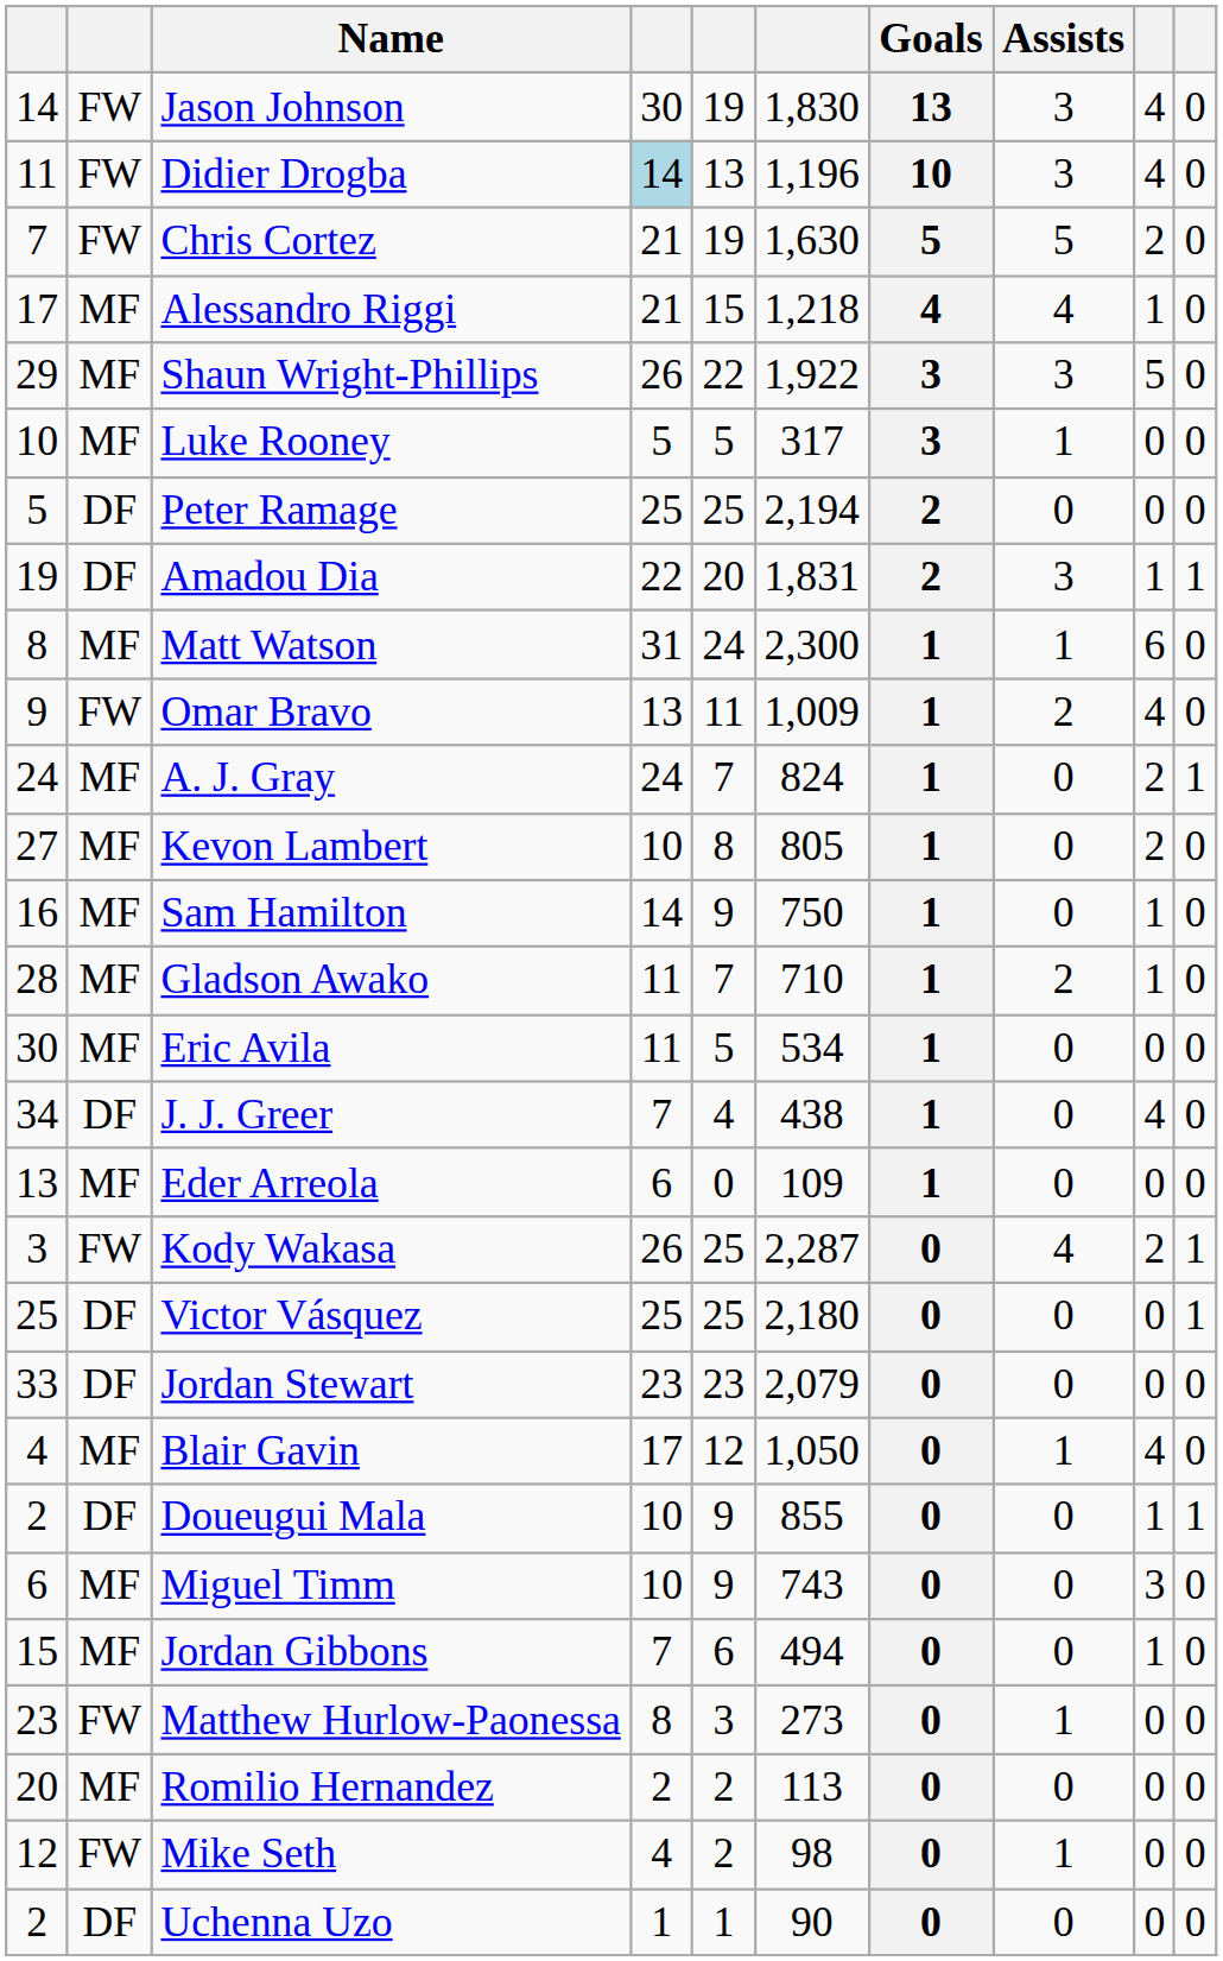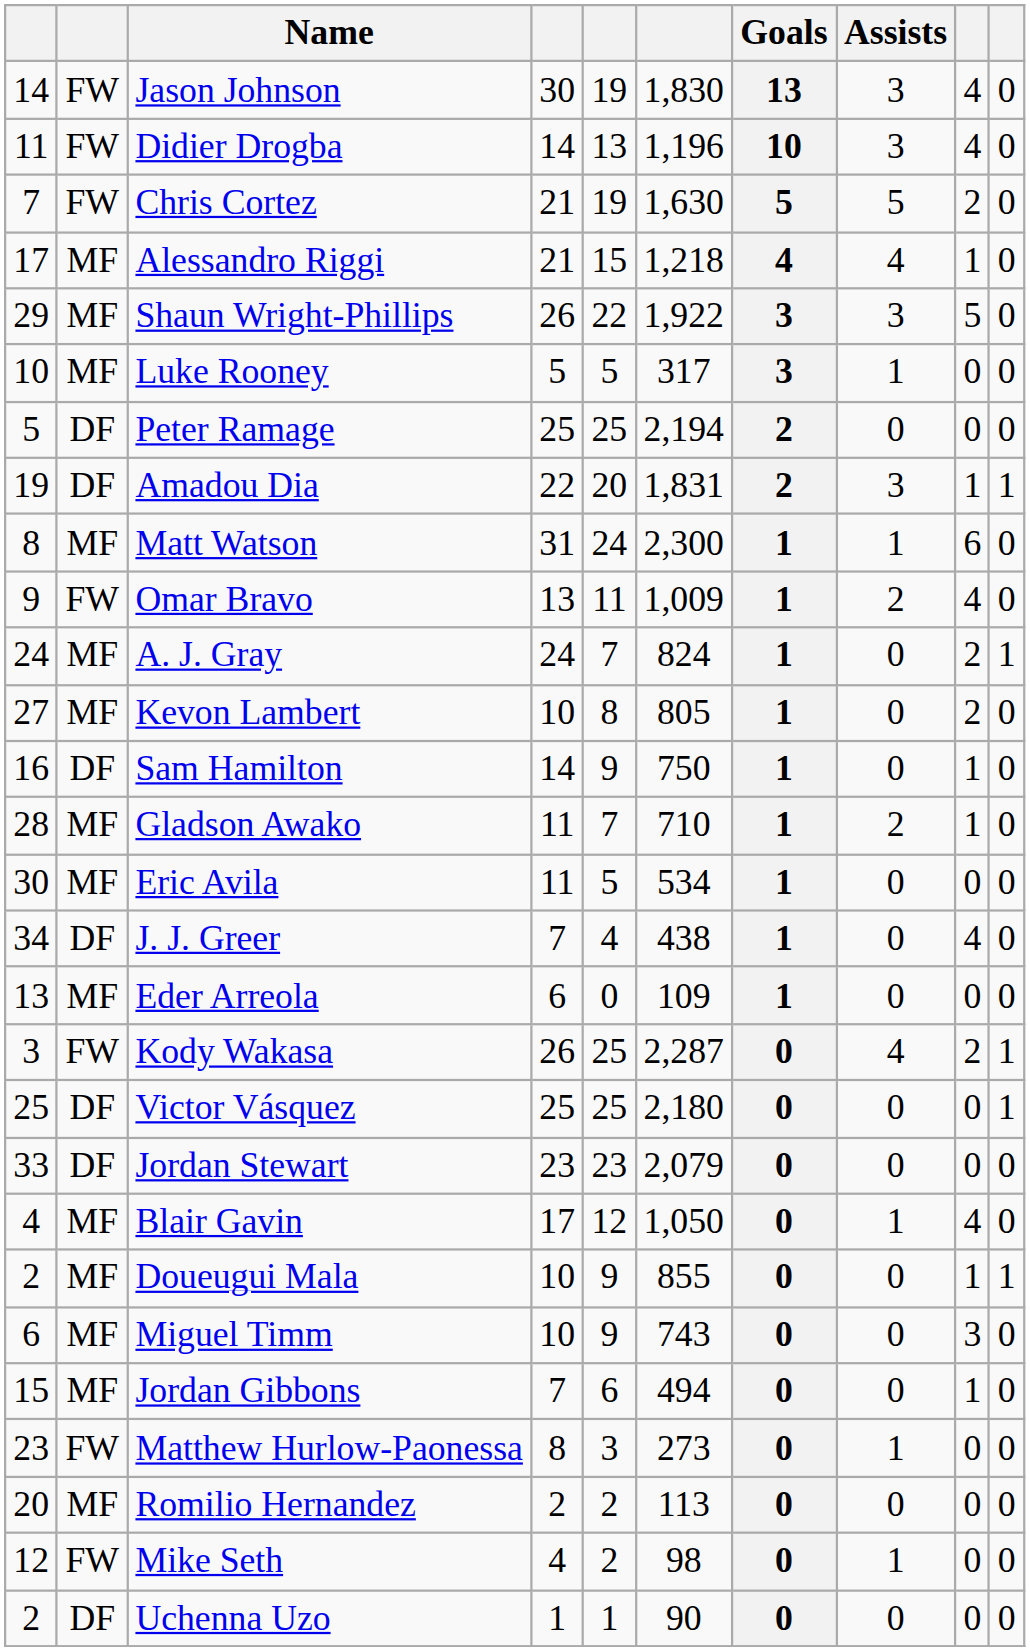 <table class="wikitable sortable" style="text-align:center; font-size:100%;">
 <tr>
 <th></th>
 <th></th>
 <th>Name</th>
 <th></th>
 <th></th>
 <th></th>
 <th>Goals</th>
 <th>Assists</th>
 <th></th>
 <th></th>
 </tr>
 <tr>
 <td>14</td>
 <td>FW</td>
 <td align=left> <a href='#'>Jason Johnson</a></td>
 <td>30</td>
 <td>19</td>
 <td>1,830</td>
 <th>13</th>
 <td>3</td>
 <td>4</td>
 <td>0</td>
 </tr>
 <tr>
 <td>11</td>
 <td>FW</td>
 <td align=left> <a href='#'>Didier Drogba</a></td>
-<td style="background: lightblue;">14</td>
+<td>14</td>
 <td>13</td>
 <td>1,196</td>
 <th>10</th>
 <td>3</td>
 <td>4</td>
 <td>0</td>
 </tr>
 <tr>
 <td>7</td>
 <td>FW</td>
 <td align=left> <a href='#'>Chris Cortez</a></td>
 <td>21</td>
 <td>19</td>
 <td>1,630</td>
 <th>5</th>
 <td>5</td>
 <td>2</td>
 <td>0</td>
 </tr>
 <tr>
 <td>17</td>
 <td>MF</td>
 <td align=left> <a href='#'>Alessandro Riggi</a></td>
 <td>21</td>
 <td>15</td>
 <td>1,218</td>
 <th>4</th>
 <td>4</td>
 <td>1</td>
 <td>0</td>
 </tr>
 <tr>
 <td>29</td>
 <td>MF</td>
 <td align=left> <a href='#'>Shaun Wright-Phillips</a></td>
 <td>26</td>
 <td>22</td>
 <td>1,922</td>
 <th>3</th>
 <td>3</td>
 <td>5</td>
 <td>0</td>
 </tr>
 <tr>
 <td>10</td>
 <td>MF</td>
 <td align=left> <a href='#'>Luke Rooney</a></td>
 <td>5</td>
 <td>5</td>
 <td>317</td>
 <th>3</th>
 <td>1</td>
 <td>0</td>
 <td>0</td>
 </tr>
 <tr>
 <td>5</td>
 <td>DF</td>
 <td align=left> <a href='#'>Peter Ramage</a></td>
 <td>25</td>
 <td>25</td>
 <td>2,194</td>
 <th>2</th>
 <td>0</td>
 <td>0</td>
 <td>0</td>
 </tr>
 <tr>
 <td>19</td>
 <td>DF</td>
 <td align=left> <a href='#'>Amadou Dia</a></td>
 <td>22</td>
 <td>20</td>
 <td>1,831</td>
 <th>2</th>
 <td>3</td>
 <td>1</td>
 <td>1</td>
 </tr>
 <tr>
 <td>8</td>
 <td>MF</td>
 <td align=left> <a href='#'>Matt Watson</a></td>
 <td>31</td>
 <td>24</td>
 <td>2,300</td>
 <th>1</th>
 <td>1</td>
 <td>6</td>
 <td>0</td>
 </tr>
 <tr>
 <td>9</td>
 <td>FW</td>
 <td align=left> <a href='#'>Omar Bravo</a></td>
 <td>13</td>
 <td>11</td>
 <td>1,009</td>
 <th>1</th>
 <td>2</td>
 <td>4</td>
 <td>0</td>
 </tr>
 <tr>
 <td>24</td>
 <td>MF</td>
 <td align=left> <a href='#'>A. J. Gray</a></td>
 <td>24</td>
 <td>7</td>
 <td>824</td>
 <th>1</th>
 <td>0</td>
 <td>2</td>
 <td>1</td>
 </tr>
 <tr>
 <td>27</td>
 <td>MF</td>
 <td align=left> <a href='#'>Kevon Lambert</a></td>
 <td>10</td>
 <td>8</td>
 <td>805</td>
 <th>1</th>
 <td>0</td>
 <td>2</td>
 <td>0</td>
 </tr>
 <tr>
 <td>16</td>
-<td>MF</td>
+<td>DF</td>
 <td align=left> <a href='#'>Sam Hamilton</a></td>
 <td>14</td>
 <td>9</td>
 <td>750</td>
 <th>1</th>
 <td>0</td>
 <td>1</td>
 <td>0</td>
 </tr>
 <tr>
 <td>28</td>
 <td>MF</td>
 <td align=left> <a href='#'>Gladson Awako</a></td>
 <td>11</td>
 <td>7</td>
 <td>710</td>
 <th>1</th>
 <td>2</td>
 <td>1</td>
 <td>0</td>
 </tr>
 <tr>
 <td>30</td>
 <td>MF</td>
 <td align=left> <a href='#'>Eric Avila</a></td>
 <td>11</td>
 <td>5</td>
 <td>534</td>
 <th>1</th>
 <td>0</td>
 <td>0</td>
 <td>0</td>
 </tr>
 <tr>
 <td>34</td>
 <td>DF</td>
 <td align=left> <a href='#'>J. J. Greer</a></td>
 <td>7</td>
 <td>4</td>
 <td>438</td>
 <th>1</th>
 <td>0</td>
 <td>4</td>
 <td>0</td>
 </tr>
 <tr>
 <td>13</td>
 <td>MF</td>
 <td align=left> <a href='#'>Eder Arreola</a></td>
 <td>6</td>
 <td>0</td>
 <td>109</td>
 <th>1</th>
 <td>0</td>
 <td>0</td>
 <td>0</td>
 </tr>
 <tr>
 <td>3</td>
 <td>FW</td>
 <td align=left> <a href='#'>Kody Wakasa</a></td>
 <td>26</td>
 <td>25</td>
 <td>2,287</td>
 <th>0</th>
 <td>4</td>
 <td>2</td>
 <td>1</td>
 </tr>
 <tr>
 <td>25</td>
 <td>DF</td>
 <td align=left> <a href='#'>Victor Vásquez</a></td>
 <td>25</td>
 <td>25</td>
 <td>2,180</td>
 <th>0</th>
 <td>0</td>
 <td>0</td>
 <td>1</td>
 </tr>
 <tr>
 <td>33</td>
 <td>DF</td>
 <td align=left> <a href='#'>Jordan Stewart</a></td>
 <td>23</td>
 <td>23</td>
 <td>2,079</td>
 <th>0</th>
 <td>0</td>
 <td>0</td>
 <td>0</td>
 </tr>
 <tr>
 <td>4</td>
 <td>MF</td>
 <td align=left> <a href='#'>Blair Gavin</a></td>
 <td>17</td>
 <td>12</td>
 <td>1,050</td>
 <th>0</th>
 <td>1</td>
 <td>4</td>
 <td>0</td>
 </tr>
 <tr>
 <td>2</td>
-<td>DF</td>
+<td>MF</td>
 <td align=left> <a href='#'>Doueugui Mala</a></td>
 <td>10</td>
 <td>9</td>
 <td>855</td>
 <th>0</th>
 <td>0</td>
 <td>1</td>
 <td>1</td>
 </tr>
 <tr>
 <td>6</td>
 <td>MF</td>
 <td align=left> <a href='#'>Miguel Timm</a></td>
 <td>10</td>
 <td>9</td>
 <td>743</td>
 <th>0</th>
 <td>0</td>
 <td>3</td>
 <td>0</td>
 </tr>
 <tr>
 <td>15</td>
 <td>MF</td>
 <td align=left> <a href='#'>Jordan Gibbons</a></td>
 <td>7</td>
 <td>6</td>
 <td>494</td>
 <th>0</th>
 <td>0</td>
 <td>1</td>
 <td>0</td>
 </tr>
 <tr>
 <td>23</td>
 <td>FW</td>
 <td align=left> <a href='#'>Matthew Hurlow-Paonessa</a></td>
 <td>8</td>
 <td>3</td>
 <td>273</td>
 <th>0</th>
 <td>1</td>
 <td>0</td>
 <td>0</td>
 </tr>
 <tr>
 <td>20</td>
 <td>MF</td>
 <td align=left> <a href='#'>Romilio Hernandez</a></td>
 <td>2</td>
 <td>2</td>
 <td>113</td>
 <th>0</th>
 <td>0</td>
 <td>0</td>
 <td>0</td>
 </tr>
 <tr>
 <td>12</td>
 <td>FW</td>
 <td align=left> <a href='#'>Mike Seth</a></td>
 <td>4</td>
 <td>2</td>
 <td>98</td>
 <th>0</th>
 <td>1</td>
 <td>0</td>
 <td>0</td>
 </tr>
 <tr>
 <td>2</td>
 <td>DF</td>
 <td align=left> <a href='#'>Uchenna Uzo</a></td>
 <td>1</td>
 <td>1</td>
 <td>90</td>
 <th>0</th>
 <td>0</td>
 <td>0</td>
 <td>0</td>
 </tr>
 <tr>
 </tr>
 </table>
